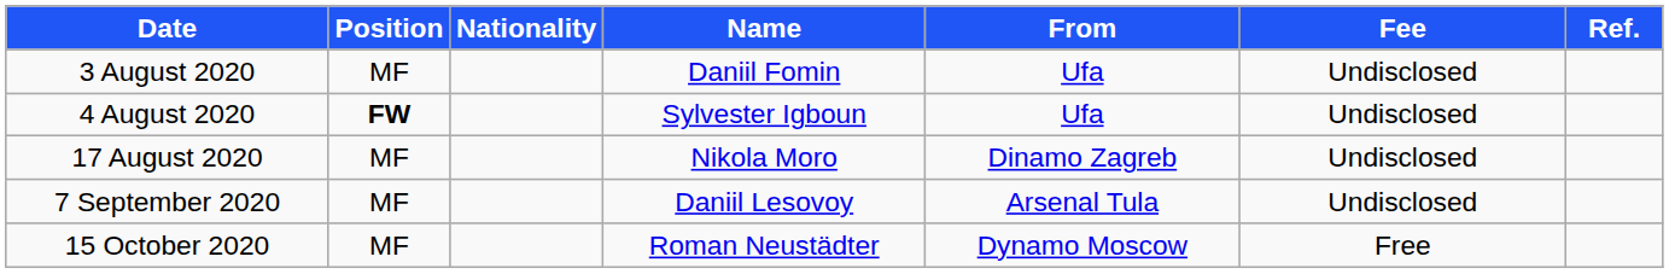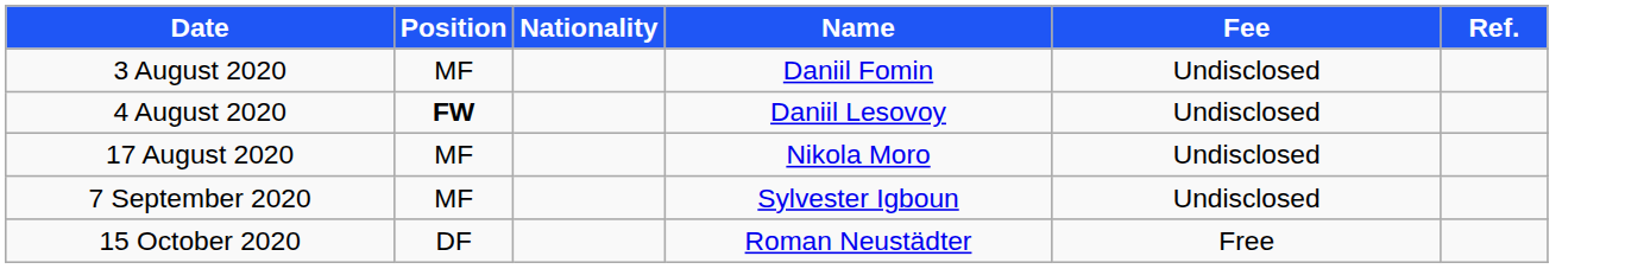 <table class="wikitable"  style="text-align:center; font-size:90%; ">
 <tr>
 <th style="background:#1F56F5; color:white; width:200px;">Date</th>
 <th style="background:#1F56F5; color:white; width:50px;">Position</th>
 <th style="background:#1F56F5; color:white; width:505x;">Nationality</th>
 <th style="background:#1F56F5; color:white; width:200px;">Name</th>
-<th style="background:#1F56F5; color:white; width:200px;">From</th>
 <th style="background:#1F56F5; color:white; width:200px;">Fee</th>
 <th style="background:#1F56F5; color:white; width:50px;">Ref.</th>
 </tr>
 <tr>
 <td>3 August 2020</td>
 <td>MF</td>
 <td></td>
 <td><a href='#'>Daniil Fomin</a></td>
-<td><a href='#'>Ufa</a></td>
 <td>Undisclosed</td>
 <td></td>
 </tr>
 <tr>
 <td>4 August 2020</td>
 <td><strong>FW</strong></td>
 <td></td>
-<td><a href='#'>Sylvester Igboun</a></td>
-<td><a href='#'>Ufa</a></td>
+<td><a href='#'>Daniil Lesovoy</a></td>
 <td>Undisclosed</td>
 <td></td>
 </tr>
 <tr>
 <td>17 August 2020</td>
 <td>MF</td>
 <td></td>
 <td><a href='#'>Nikola Moro</a></td>
-<td><a href='#'>Dinamo Zagreb</a></td>
 <td>Undisclosed</td>
 <td></td>
 </tr>
 <tr>
 <td>7 September 2020</td>
 <td>MF</td>
 <td></td>
-<td><a href='#'>Daniil Lesovoy</a></td>
-<td><a href='#'>Arsenal Tula</a></td>
+<td><a href='#'>Sylvester Igboun</a></td>
 <td>Undisclosed</td>
 <td></td>
 </tr>
 <tr>
 <td>15 October 2020</td>
-<td>MF</td>
+<td>DF</td>
 <td></td>
 <td><a href='#'>Roman Neustädter</a></td>
-<td><a href='#'>Dynamo Moscow</a></td>
 <td>Free</td>
 <td></td>
 </tr>
 </table>
